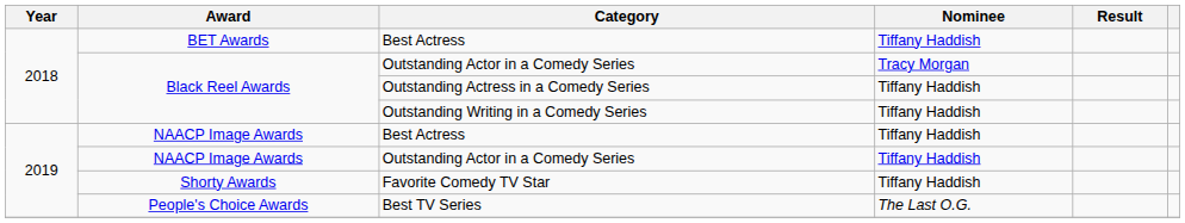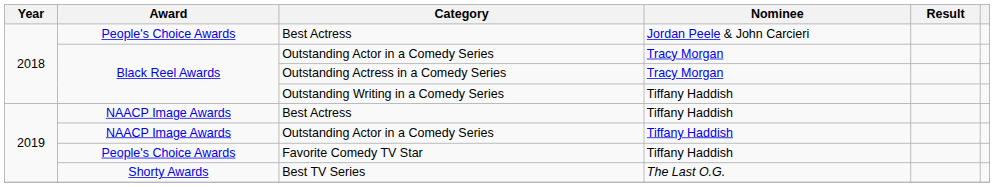 <table class="wikitable sortable plainrowheaders" style="width:100%">
 <tr>
 <th scope="col">Year</th>
 <th scope="col">Award</th>
 <th scope="col">Category</th>
 <th scope="col">Nominee</th>
 <th scope="col">Result</th>
 <th scope="col" class="unsortable"></th>
 </tr>
 <tr>
 <td rowspan="4" align="center">2018</td>
-<td align="center"><a href='#'>BET Awards</a></td>
+<td align="center"><a href='#'>People's Choice Awards</a></td>
 <td>Best Actress</td>
-<td><a href='#'>Tiffany Haddish</a></td>
+<td><a href='#'>Jordan Peele</a> & John Carcieri</td>
 <td></td>
 <td align="center"></td>
 </tr>
 <tr>
 <td rowspan="3" align="center"><a href='#'>Black Reel Awards</a></td>
 <td>Outstanding Actor in a Comedy Series</td>
 <td><a href='#'>Tracy Morgan</a></td>
 <td></td>
 <td align="center"></td>
 </tr>
 <tr>
 <td>Outstanding Actress in a Comedy Series</td>
-<td>Tiffany Haddish</td>
+<td><a href='#'>Tracy Morgan</a></td>
 <td></td>
 <td align="center"></td>
 </tr>
 <tr>
 <td>Outstanding Writing in a Comedy Series</td>
 <td>Tiffany Haddish</td>
 <td></td>
 <td></td>
 </tr>
 <tr>
 <td rowspan="4" align="center">2019</td>
 <td align="center"><a href='#'>NAACP Image Awards</a></td>
 <td>Best Actress</td>
 <td>Tiffany Haddish</td>
 <td></td>
 <td align="center"></td>
 </tr>
 <tr>
 <td align="center"><a href='#'>NAACP Image Awards</a></td>
 <td>Outstanding Actor in a Comedy Series</td>
 <td><a href='#'>Tiffany Haddish</a></td>
 <td></td>
 <td align="center"></td>
 </tr>
 <tr>
-<td align="center"><a href='#'>Shorty Awards</a></td>
+<td align="center"><a href='#'>People's Choice Awards</a></td>
 <td>Favorite Comedy TV Star</td>
 <td>Tiffany Haddish</td>
 <td></td>
 <td align="center"></td>
 </tr>
 <tr>
-<td align="center"><a href='#'>People's Choice Awards</a></td>
+<td align="center"><a href='#'>Shorty Awards</a></td>
 <td>Best TV Series</td>
 <td><em>The Last O.G.</em></td>
 <td></td>
 <td align="center"></td>
 </tr>
 <tr>
 </tr>
 </table>
